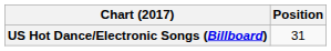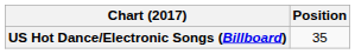 <table class="wikitable plainrowheaders" style="text-align:center">
 <tr>
 <th>Chart (2017)</th>
 <th>Position</th>
 </tr>
 <tr>
 <th scope="row">US Hot Dance/Electronic Songs (<em><a href='#'>Billboard</a></em>)</th>
-<td>31</td>
+<td>35</td>
 </tr>
 </table>
